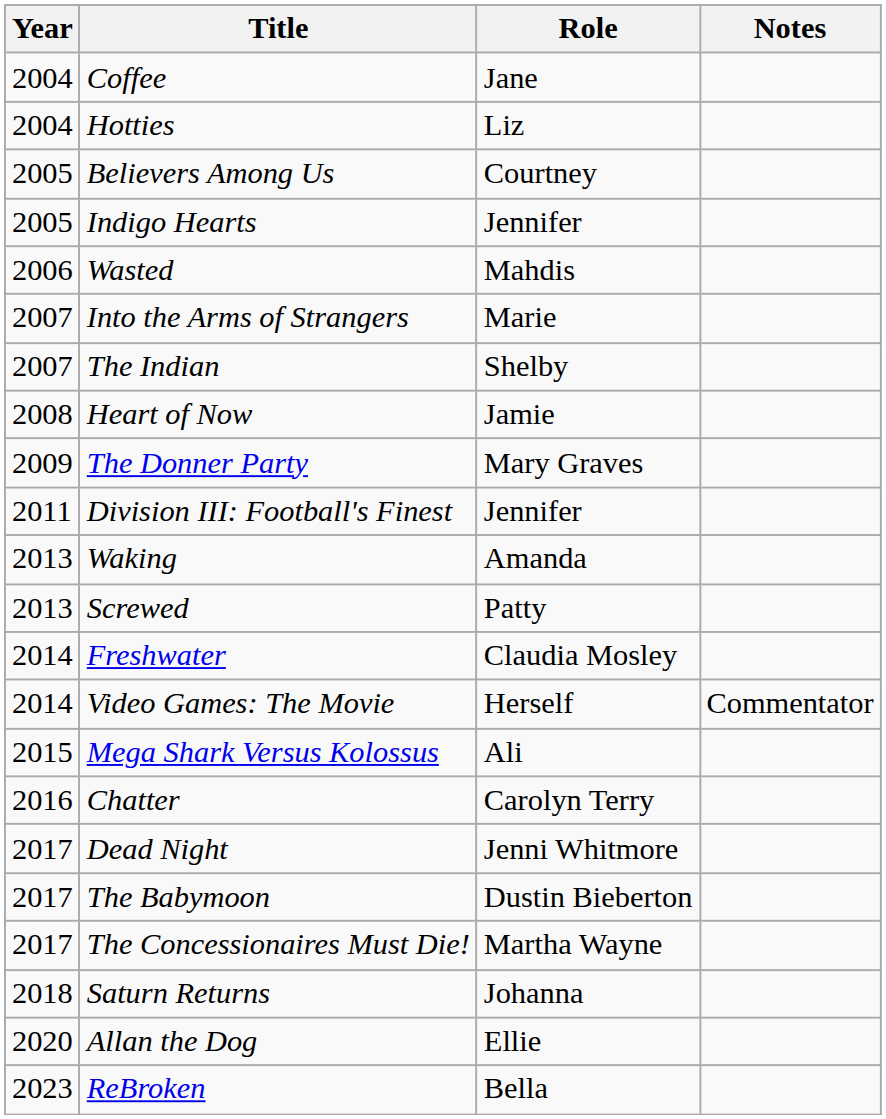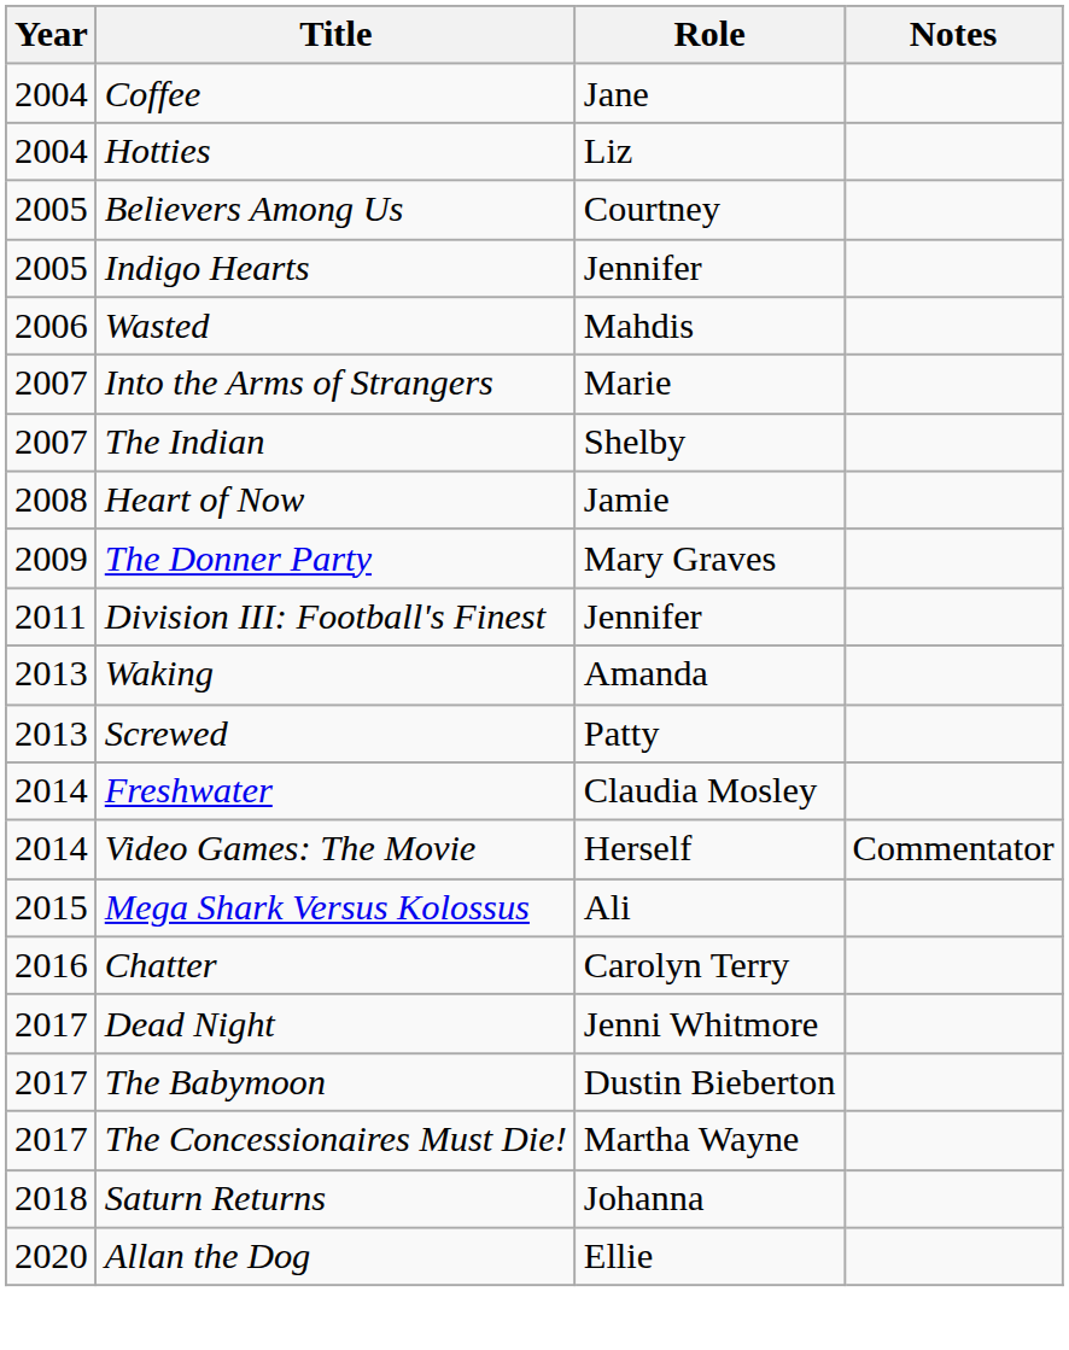 <table class="wikitable sortable">
 <tr>
 <th scope="col">Year</th>
 <th scope="col">Title</th>
 <th scope="col">Role</th>
 <th scope="col" class="unsortable">Notes</th>
 </tr>
 <tr>
 <td>2004</td>
 <td><em>Coffee</em></td>
 <td>Jane</td>
 <td></td>
 </tr>
 <tr>
 <td>2004</td>
 <td><em>Hotties</em></td>
 <td>Liz</td>
 <td></td>
 </tr>
 <tr>
 <td>2005</td>
 <td><em>Believers Among Us</em></td>
 <td>Courtney</td>
 <td></td>
 </tr>
 <tr>
 <td>2005</td>
 <td><em>Indigo Hearts</em></td>
 <td>Jennifer</td>
 <td></td>
 </tr>
 <tr>
 <td>2006</td>
 <td><em>Wasted</em></td>
 <td>Mahdis</td>
 <td></td>
 </tr>
 <tr>
 <td>2007</td>
 <td><em>Into the Arms of Strangers</em></td>
 <td>Marie</td>
 <td></td>
 </tr>
 <tr>
 <td>2007</td>
 <td><em>The Indian</em></td>
 <td>Shelby</td>
 <td></td>
 </tr>
 <tr>
 <td>2008</td>
 <td><em>Heart of Now</em></td>
 <td>Jamie</td>
 <td></td>
 </tr>
 <tr>
 <td>2009</td>
 <td><em><a href='#'>The Donner Party</a></em></td>
 <td>Mary Graves</td>
 <td></td>
 </tr>
 <tr>
 <td>2011</td>
 <td><em>Division III: Football's Finest</em></td>
 <td>Jennifer</td>
 <td></td>
 </tr>
 <tr>
 <td>2013</td>
 <td><em>Waking</em></td>
 <td>Amanda</td>
 <td></td>
 </tr>
 <tr>
 <td>2013</td>
 <td><em>Screwed</em></td>
 <td>Patty</td>
 <td></td>
 </tr>
 <tr>
 <td>2014</td>
 <td><em><a href='#'>Freshwater</a></em></td>
 <td>Claudia Mosley</td>
 <td></td>
 </tr>
 <tr>
 <td>2014</td>
 <td><em>Video Games: The Movie</em></td>
 <td>Herself</td>
 <td>Commentator</td>
 </tr>
 <tr>
 <td>2015</td>
 <td><em><a href='#'>Mega Shark Versus Kolossus</a></em></td>
 <td>Ali</td>
 <td></td>
 </tr>
 <tr>
 <td>2016</td>
 <td><em>Chatter</em></td>
 <td>Carolyn Terry</td>
 <td></td>
 </tr>
 <tr>
 <td>2017</td>
 <td><em>Dead Night</em></td>
 <td>Jenni Whitmore</td>
 <td></td>
 </tr>
 <tr>
 <td>2017</td>
 <td><em>The Babymoon</em></td>
 <td>Dustin Bieberton</td>
 <td></td>
 </tr>
 <tr>
 <td>2017</td>
 <td><em>The Concessionaires Must Die!</em></td>
 <td>Martha Wayne</td>
 <td></td>
 </tr>
 <tr>
 <td>2018</td>
 <td><em>Saturn Returns</em></td>
 <td>Johanna</td>
 <td></td>
 </tr>
 <tr>
 <td>2020</td>
 <td><em>Allan the Dog</em></td>
 <td>Ellie</td>
 <td></td>
 </tr>
-<tr>
-<td>2023</td>
-<td><em><a href='#'>ReBroken</a></em></td>
-<td>Bella</td>
-<td></td>
-</tr>
 </table>
